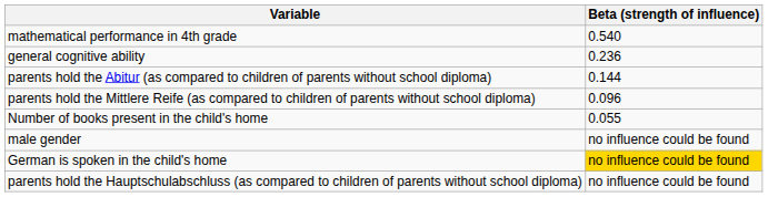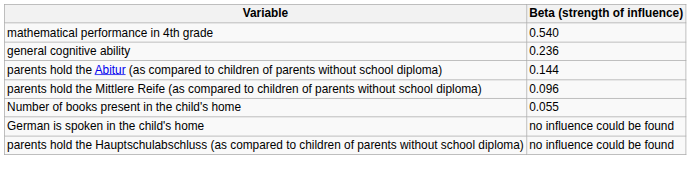 <table class="wikitable sortable">
 <tr>
 <th>Variable</th>
 <th>Beta (strength of influence)</th>
 </tr>
 <tr>
 <td>mathematical performance in 4th grade</td>
 <td>0.540</td>
 </tr>
 <tr>
 <td>general cognitive ability</td>
 <td>0.236</td>
 </tr>
 <tr>
 <td>parents hold the <a href='#'>Abitur</a> (as compared to children of parents without school diploma)</td>
 <td>0.144</td>
 </tr>
 <tr>
 <td>parents hold the Mittlere Reife (as compared to children of parents without school diploma)</td>
 <td>0.096</td>
 </tr>
 <tr>
 <td>Number of books present in the child's home</td>
 <td>0.055</td>
 </tr>
 <tr>
-<td>male gender</td>
+<td>German is spoken in the child's home</td>
 <td>no influence could be found</td>
-</tr>
-<tr>
-<td>German is spoken in the child's home</td>
-<td style="background: gold;">no influence could be found</td>
 </tr>
 <tr>
 <td>parents hold the Hauptschulabschluss (as compared to children of parents without school diploma)</td>
 <td>no influence could be found</td>
 </tr>
 </table>
